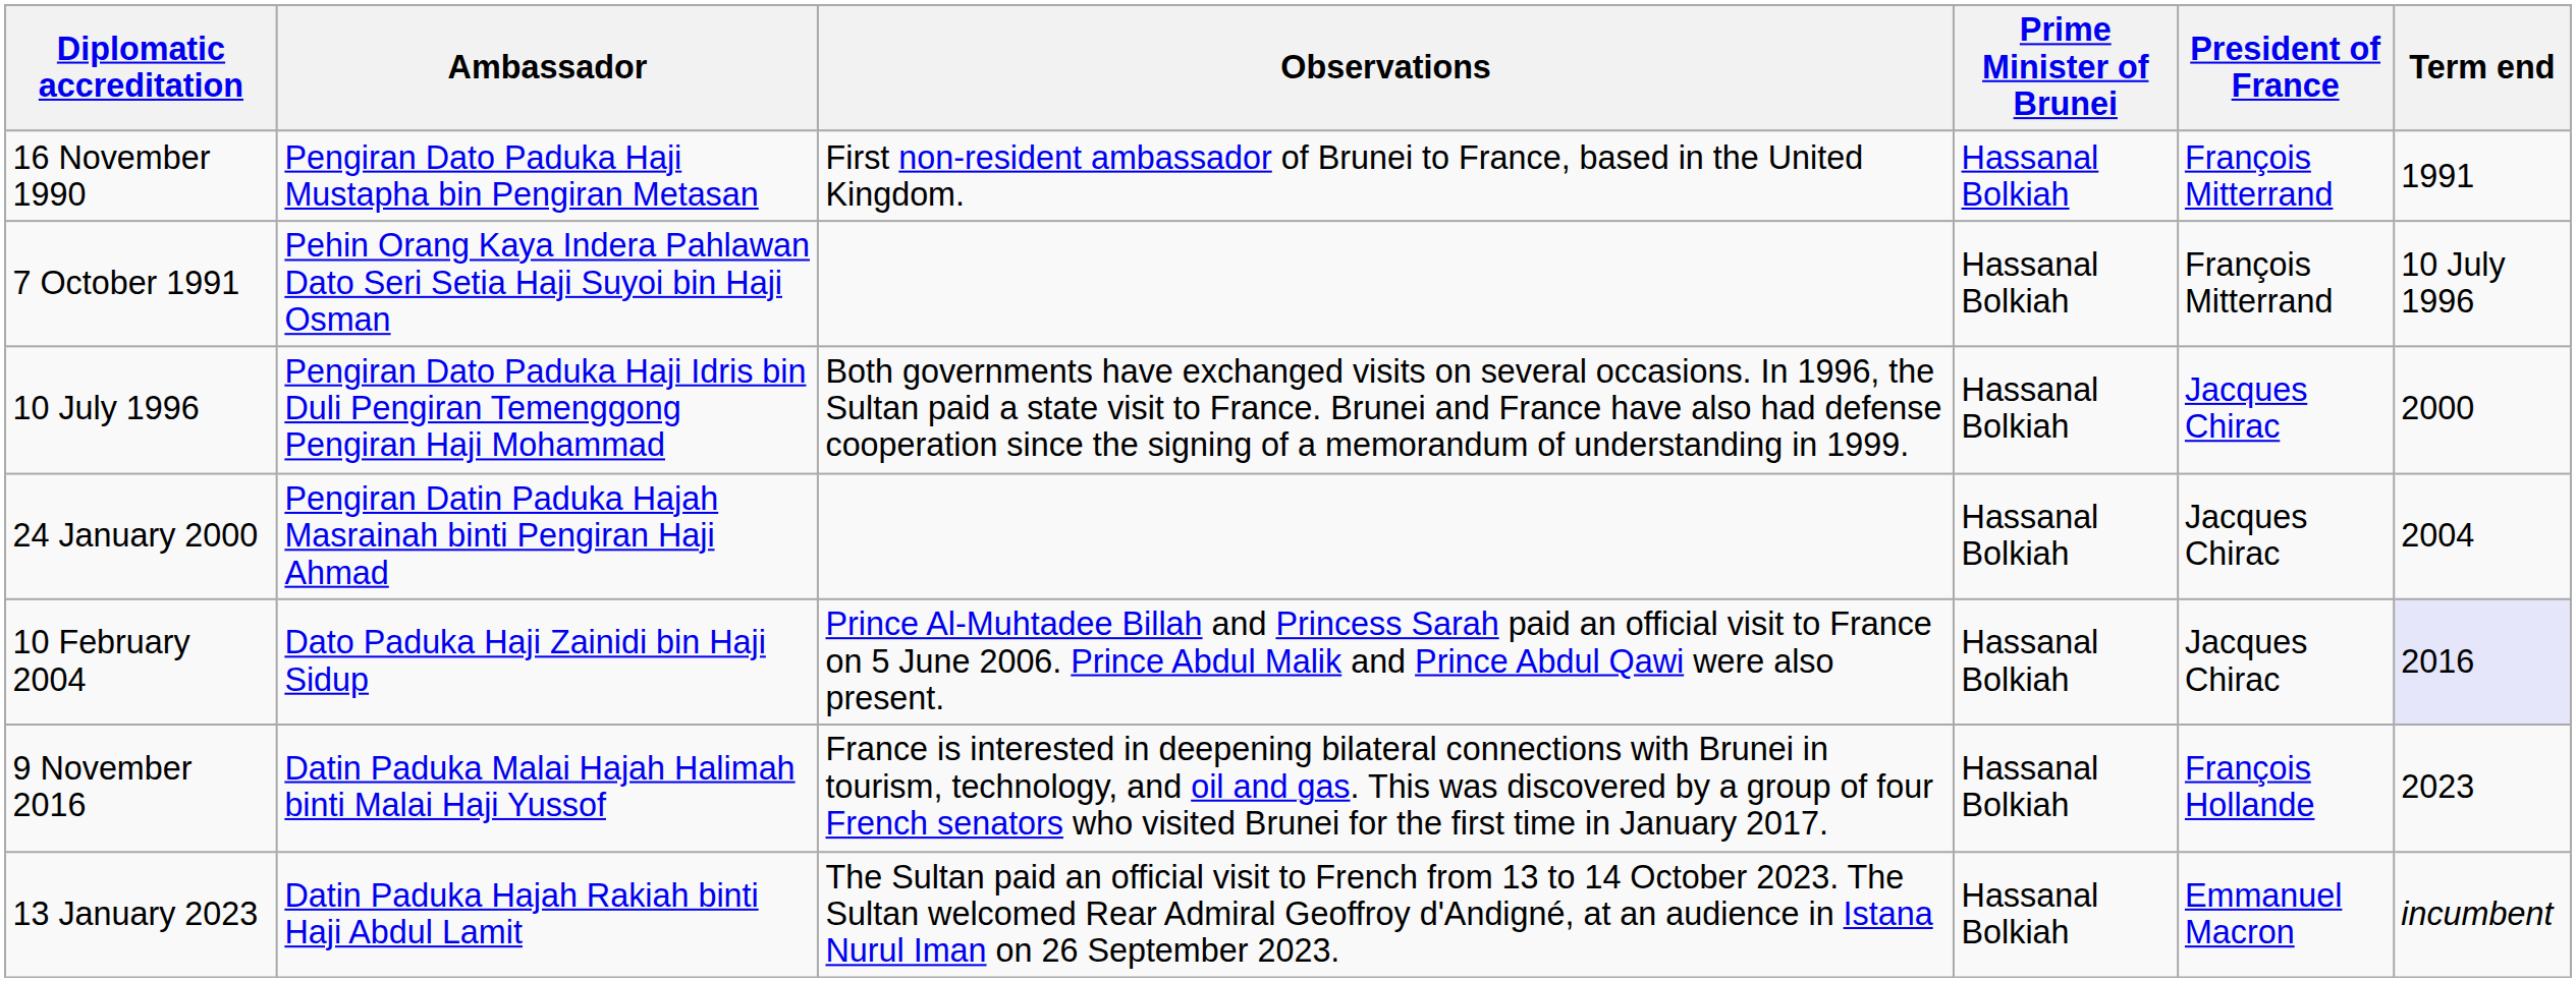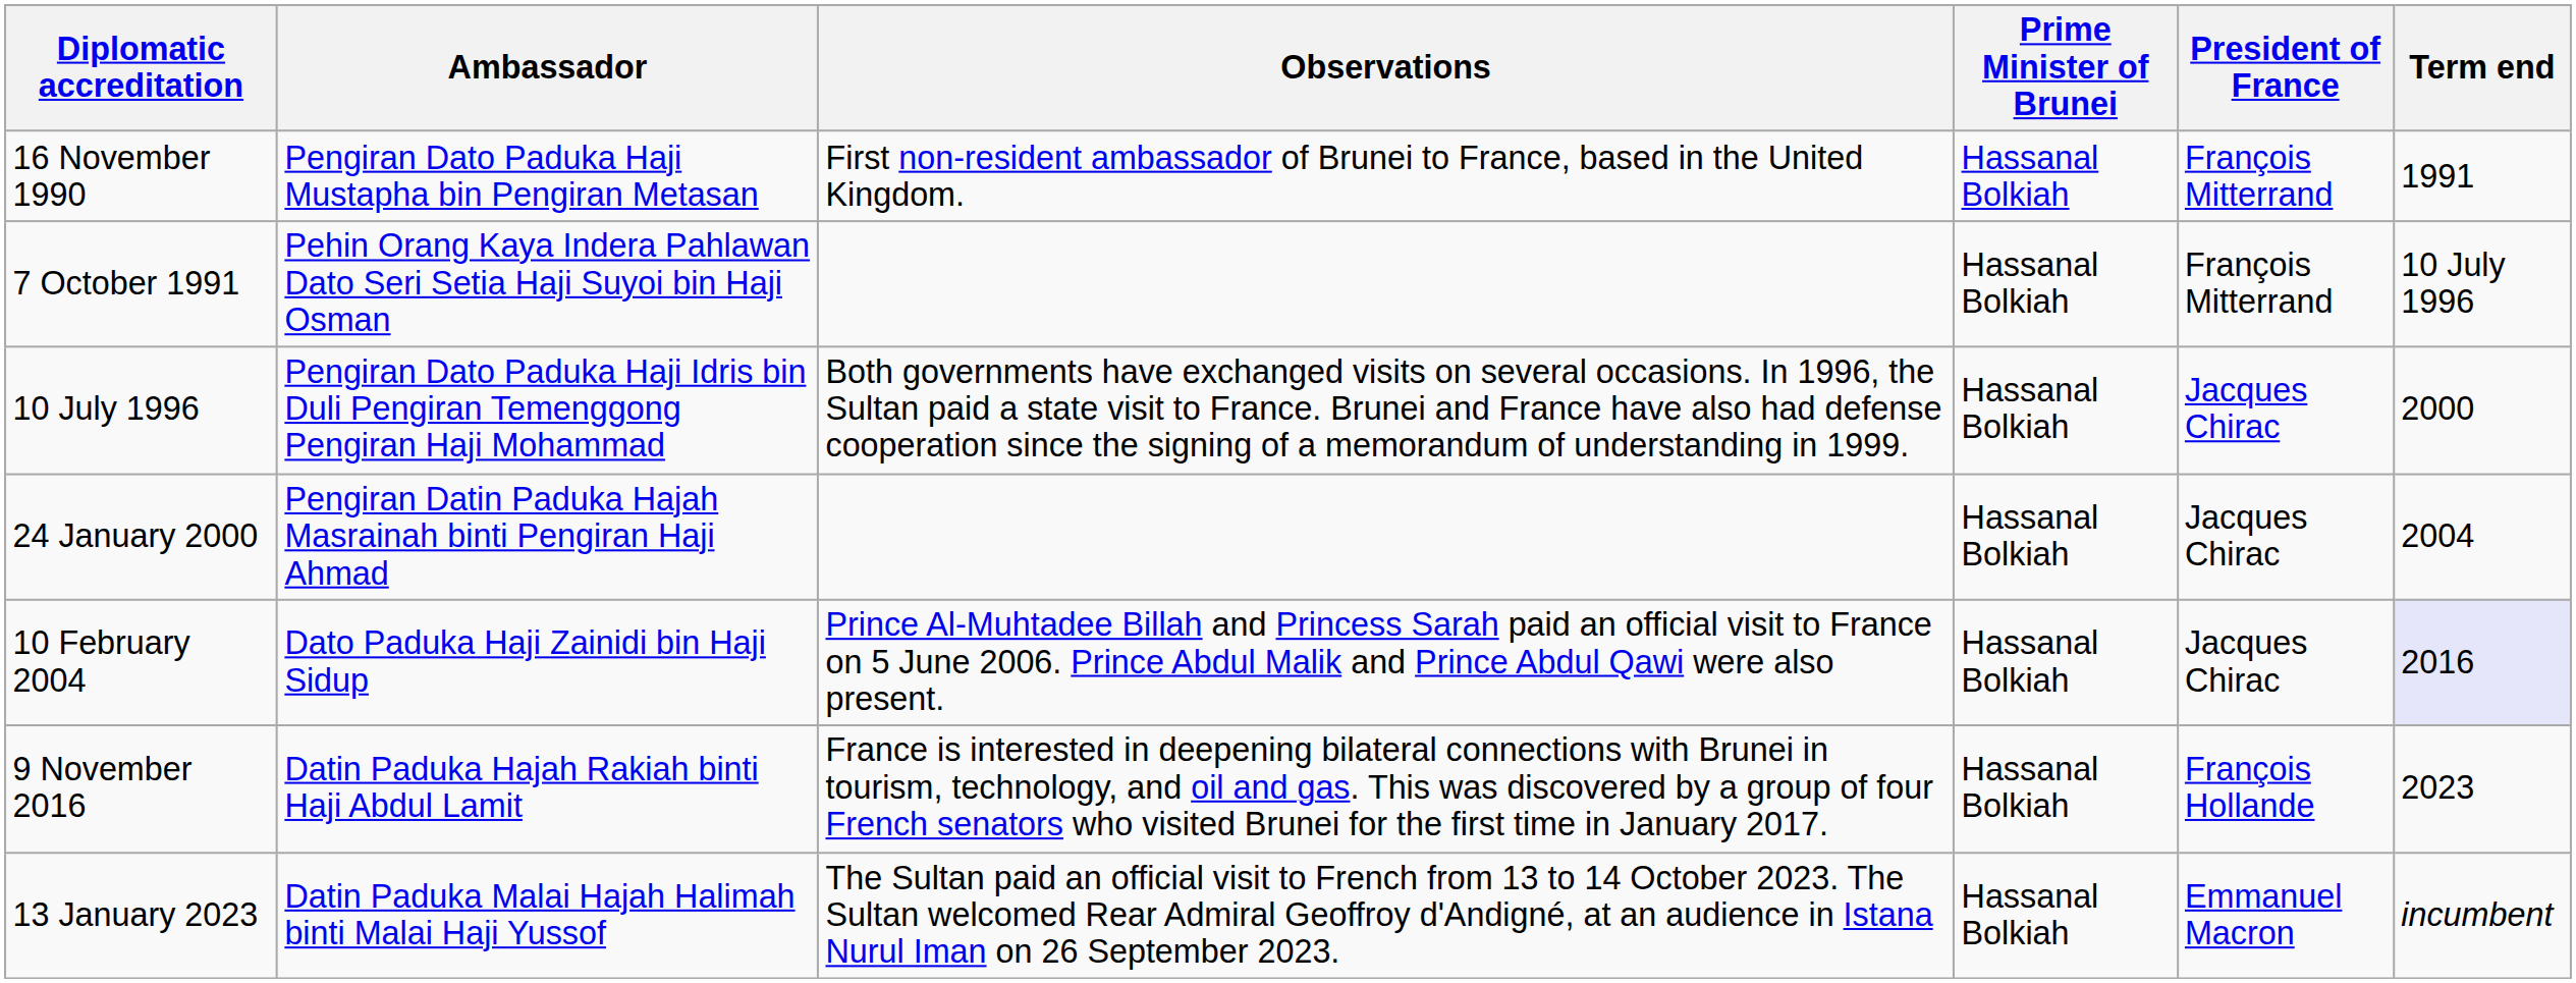 <table class="wikitable sortable">
 <tr>
 <th><a href='#'>Diplomatic accreditation</a></th>
 <th>Ambassador</th>
 <th>Observations</th>
 <th><a href='#'>Prime Minister of Brunei</a></th>
 <th><a href='#'>President of France</a></th>
 <th>Term end</th>
 </tr>
 <tr>
 <td>16 November 1990</td>
 <td><a href='#'>Pengiran Dato Paduka Haji Mustapha bin Pengiran Metasan</a></td>
 <td>First <a href='#'>non-resident ambassador</a> of Brunei to France, based in the United Kingdom.</td>
 <td><a href='#'>Hassanal Bolkiah</a></td>
 <td><a href='#'>François Mitterrand</a></td>
 <td>1991</td>
 </tr>
 <tr>
 <td>7 October 1991</td>
 <td><a href='#'>Pehin Orang Kaya Indera Pahlawan Dato Seri Setia Haji Suyoi bin Haji Osman</a></td>
 <td></td>
 <td>Hassanal Bolkiah</td>
 <td>François Mitterrand</td>
 <td>10 July 1996</td>
 </tr>
 <tr>
 <td>10 July 1996</td>
 <td><a href='#'>Pengiran Dato Paduka Haji Idris bin Duli Pengiran Temenggong Pengiran Haji Mohammad</a></td>
 <td>Both governments have exchanged visits on several occasions. In 1996, the Sultan paid a state visit to France. Brunei and France have also had defense cooperation since the signing of a memorandum of understanding in 1999.</td>
 <td>Hassanal Bolkiah</td>
 <td><a href='#'>Jacques Chirac</a></td>
 <td>2000</td>
 </tr>
 <tr>
 <td>24 January 2000</td>
 <td><a href='#'>Pengiran Datin Paduka Hajah Masrainah binti Pengiran Haji Ahmad</a></td>
 <td></td>
 <td>Hassanal Bolkiah</td>
 <td>Jacques Chirac</td>
 <td>2004</td>
 </tr>
 <tr>
 <td>10 February 2004</td>
 <td><a href='#'>Dato Paduka Haji Zainidi bin Haji Sidup</a></td>
 <td><a href='#'>Prince Al-Muhtadee Billah</a> and <a href='#'>Princess Sarah</a> paid an official visit to France on 5 June 2006. <a href='#'>Prince Abdul Malik</a> and <a href='#'>Prince Abdul Qawi</a> were also present.</td>
 <td>Hassanal Bolkiah</td>
 <td>Jacques Chirac</td>
 <td style="background: lavender;">2016</td>
 </tr>
 <tr>
 <td>9 November 2016</td>
-<td><a href='#'>Datin Paduka Malai Hajah Halimah binti Malai Haji Yussof</a></td>
+<td><a href='#'>Datin Paduka Hajah Rakiah binti Haji Abdul Lamit</a></td>
 <td>France is interested in deepening bilateral connections with Brunei in tourism, technology, and <a href='#'>oil and gas</a>. This was discovered by a group of four <a href='#'>French senators</a> who visited Brunei for the first time in January 2017.</td>
 <td>Hassanal Bolkiah</td>
 <td><a href='#'>François Hollande</a></td>
 <td>2023</td>
 </tr>
 <tr>
 <td>13 January 2023</td>
-<td><a href='#'>Datin Paduka Hajah Rakiah binti Haji Abdul Lamit</a></td>
+<td><a href='#'>Datin Paduka Malai Hajah Halimah binti Malai Haji Yussof</a></td>
 <td>The Sultan paid an official visit to French from 13 to 14 October 2023. The Sultan welcomed Rear Admiral Geoffroy d'Andigné, at an audience in <a href='#'>Istana Nurul Iman</a> on 26 September  2023.</td>
 <td>Hassanal Bolkiah</td>
 <td><a href='#'>Emmanuel Macron</a></td>
 <td><em>incumbent</em></td>
 </tr>
 </table>
